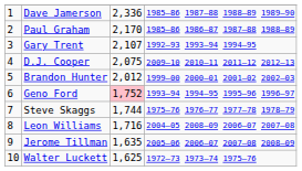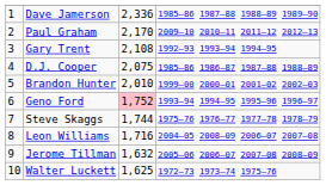 <table class="wikitable">
 <tr>
 </tr>
 <tr>
 <td>1</td>
 <td><a href='#'>Dave Jamerson</a></td>
 <td>2,336</td>
 <td style="font-size:80%;"><a href='#'>1985–86</a> <a href='#'>1987–88</a> <a href='#'>1988–89</a> <a href='#'>1989–90</a></td>
 </tr>
 <tr>
 <td>2</td>
 <td><a href='#'>Paul Graham</a></td>
 <td>2,170</td>
-<td style="font-size:80%;"><a href='#'>1985–86</a> <a href='#'>1986–87</a> <a href='#'>1987–88</a> <a href='#'>1988–89</a></td>
+<td style="font-size:80%;"><a href='#'>2009–10</a> <a href='#'>2010–11</a> <a href='#'>2011–12</a> <a href='#'>2012–13</a></td>
 </tr>
 <tr>
 <td>3</td>
 <td><a href='#'>Gary Trent</a></td>
-<td>2,107</td>
+<td>2,108</td>
 <td style="font-size:80%;"><a href='#'>1992–93</a> <a href='#'>1993–94</a> <a href='#'>1994–95</a></td>
 </tr>
 <tr>
 <td>4</td>
 <td><a href='#'>D.J. Cooper</a></td>
 <td>2,075</td>
-<td style="font-size:80%;"><a href='#'>2009–10</a> <a href='#'>2010–11</a> <a href='#'>2011–12</a> <a href='#'>2012–13</a></td>
+<td style="font-size:80%;"><a href='#'>1985–86</a> <a href='#'>1986–87</a> <a href='#'>1987–88</a> <a href='#'>1988–89</a></td>
 </tr>
 <tr>
 <td>5</td>
 <td><a href='#'>Brandon Hunter</a></td>
-<td>2,012</td>
+<td>2,010</td>
 <td style="font-size:80%;"><a href='#'>1999–00</a> <a href='#'>2000–01</a> <a href='#'>2001–02</a> <a href='#'>2002–03</a></td>
 </tr>
 <tr>
 <td>6</td>
 <td><a href='#'>Geno Ford</a></td>
 <td style="background: pink;">1,752</td>
 <td style="font-size:80%;"><a href='#'>1993–94</a> <a href='#'>1994–95</a> <a href='#'>1995–96</a> <a href='#'>1996–97</a></td>
 </tr>
 <tr>
 <td>7</td>
 <td>Steve Skaggs</td>
 <td>1,744</td>
 <td style="font-size:80%;"><a href='#'>1975–76</a> <a href='#'>1976–77</a> <a href='#'>1977–78</a> <a href='#'>1978–79</a></td>
 </tr>
 <tr>
 <td>8</td>
 <td><a href='#'>Leon Williams</a></td>
 <td>1,716</td>
 <td style="font-size:80%;"><a href='#'>2004–05</a> <a href='#'>2008–09</a> <a href='#'>2006–07</a> <a href='#'>2007–08</a></td>
 </tr>
 <tr>
 <td>9</td>
 <td><a href='#'>Jerome Tillman</a></td>
-<td>1,635</td>
+<td>1,632</td>
 <td style="font-size:80%;"><a href='#'>2005–06</a> <a href='#'>2006–07</a> <a href='#'>2007–08</a> <a href='#'>2008–09</a></td>
 </tr>
 <tr>
 <td>10</td>
 <td><a href='#'>Walter Luckett</a></td>
 <td>1,625</td>
 <td style="font-size:80%;"><a href='#'>1972–73</a> <a href='#'>1973–74</a> <a href='#'>1975–76</a></td>
 </tr>
 </table>
